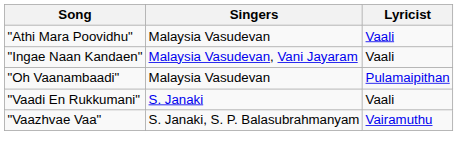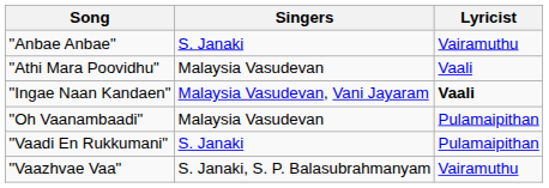 <table class="wikitable">
 <tr>
 <th>Song</th>
 <th>Singers</th>
 <th>Lyricist</th>
+</tr>
+<tr>
+<td>"Anbae Anbae"</td>
+<td><a href='#'>S. Janaki</a></td>
+<td><a href='#'>Vairamuthu</a></td>
 </tr>
 <tr>
 <td>"Athi Mara Poovidhu"</td>
 <td>Malaysia Vasudevan</td>
 <td><a href='#'>Vaali</a></td>
 </tr>
 <tr>
 <td>"Ingae Naan Kandaen"</td>
 <td><a href='#'>Malaysia Vasudevan</a>, <a href='#'>Vani Jayaram</a></td>
-<td>Vaali</td>
+<td><strong>Vaali</strong></td>
 </tr>
 <tr>
 <td>"Oh Vaanambaadi"</td>
 <td>Malaysia Vasudevan</td>
 <td><a href='#'>Pulamaipithan</a></td>
 </tr>
 <tr>
 <td>"Vaadi En Rukkumani"</td>
 <td><a href='#'>S. Janaki</a></td>
-<td>Vaali</td>
+<td><a href='#'>Pulamaipithan</a></td>
 </tr>
 <tr>
 <td>"Vaazhvae Vaa"</td>
 <td>S. Janaki, S. P. Balasubrahmanyam</td>
 <td><a href='#'>Vairamuthu</a></td>
 </tr>
 </table>
